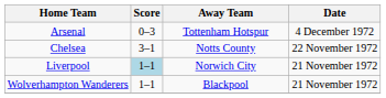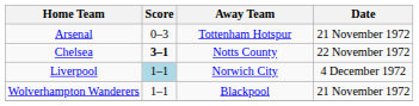 <table class="wikitable" style="text-align:center;">
 <tr>
 <th width=175>Home Team</th>
 <th width=20>Score</th>
 <th width=175>Away Team</th>
 <th width=125>Date</th>
 </tr>
 <tr>
 <td><a href='#'>Arsenal</a></td>
 <td>0–3</td>
 <td><a href='#'>Tottenham Hotspur</a></td>
-<td>4 December 1972</td>
+<td>21 November 1972</td>
 </tr>
 <tr>
 <td><a href='#'>Chelsea</a></td>
-<td>3–1</td>
+<td><strong>3–1</strong></td>
 <td><a href='#'>Notts County</a></td>
 <td>22 November 1972</td>
 </tr>
 <tr>
 <td><a href='#'>Liverpool</a></td>
 <td style="background: lightblue;">1–1</td>
 <td><a href='#'>Norwich City</a></td>
-<td>21 November 1972</td>
+<td>4 December 1972</td>
 </tr>
 <tr>
 <td><a href='#'>Wolverhampton Wanderers</a></td>
 <td>1–1</td>
 <td><a href='#'>Blackpool</a></td>
 <td>21 November 1972</td>
 </tr>
 <tr>
 </tr>
 </table>
